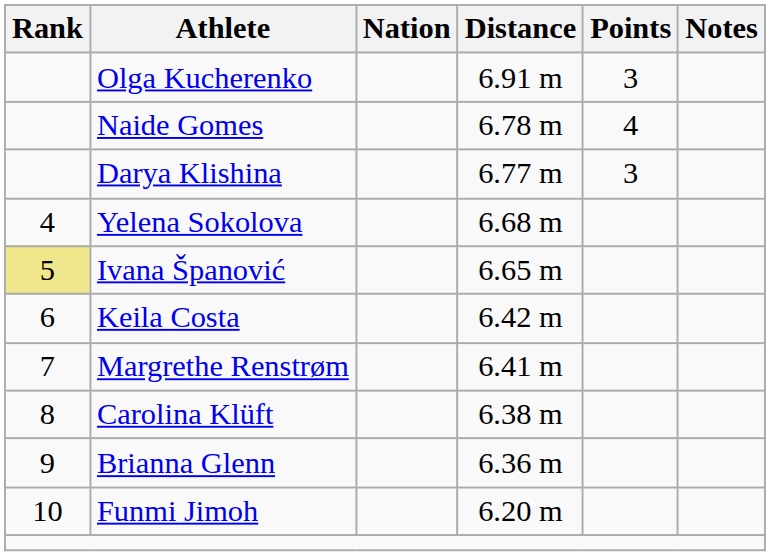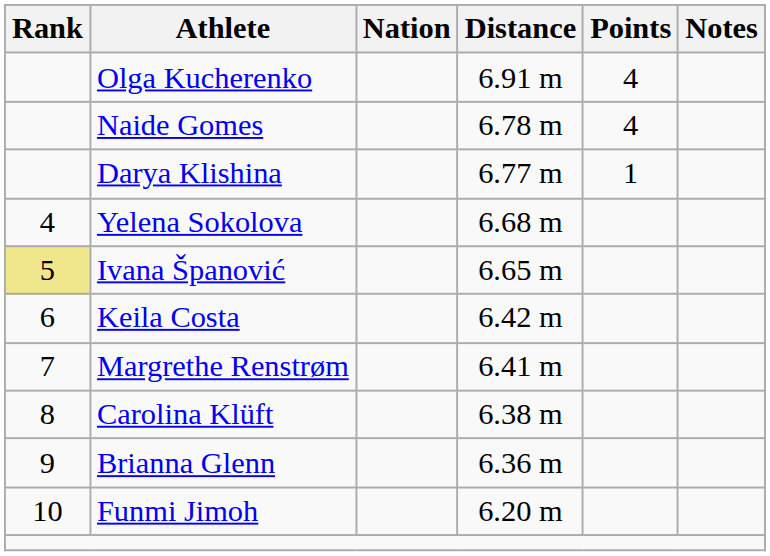 <table class="wikitable sortable" style="text-align:center;">
 <tr>
 <th scope="col" style="width: 10px;">Rank</th>
 <th scope="col">Athlete</th>
 <th scope="col">Nation</th>
 <th scope="col">Distance</th>
 <th scope="col">Points</th>
 <th scope="col">Notes</th>
 </tr>
 <tr>
 <td></td>
 <td align=left><a href='#'>Olga Kucherenko</a></td>
 <td align=left></td>
 <td>6.91 m </td>
-<td>3</td>
+<td>4</td>
 <td></td>
 </tr>
 <tr>
 <td></td>
 <td align=left><a href='#'>Naide Gomes</a></td>
 <td align=left></td>
 <td>6.78 m </td>
 <td>4</td>
 <td></td>
 </tr>
 <tr>
 <td></td>
 <td align=left><a href='#'>Darya Klishina</a></td>
 <td align=left></td>
 <td>6.77 m </td>
-<td>3</td>
+<td>1</td>
 <td></td>
 </tr>
 <tr>
 <td>4</td>
 <td align=left><a href='#'>Yelena Sokolova</a></td>
 <td align=left></td>
 <td>6.68 m </td>
 <td></td>
 <td></td>
 </tr>
 <tr>
 <td style="background: khaki;">5</td>
 <td align=left><a href='#'>Ivana Španović</a></td>
 <td align=left></td>
 <td>6.65 m </td>
 <td></td>
 <td></td>
 </tr>
 <tr>
 <td>6</td>
 <td align=left><a href='#'>Keila Costa</a></td>
 <td align=left></td>
 <td>6.42 m </td>
 <td></td>
 <td></td>
 </tr>
 <tr>
 <td>7</td>
 <td align=left><a href='#'>Margrethe Renstrøm</a></td>
 <td align=left></td>
 <td>6.41 m </td>
 <td></td>
 <td></td>
 </tr>
 <tr>
 <td>8</td>
 <td align=left><a href='#'>Carolina Klüft</a></td>
 <td align=left></td>
 <td>6.38 m </td>
 <td></td>
 <td></td>
 </tr>
 <tr>
 <td>9</td>
 <td align=left><a href='#'>Brianna Glenn</a></td>
 <td align=left></td>
 <td>6.36 m </td>
 <td></td>
 <td></td>
 </tr>
 <tr>
 <td>10</td>
 <td align=left><a href='#'>Funmi Jimoh</a></td>
 <td align=left></td>
 <td>6.20 m </td>
 <td></td>
 <td></td>
 </tr>
 <tr class="sortbottom">
 <td colspan="6"></td>
 </tr>
 </table>
